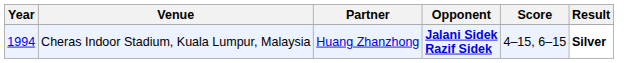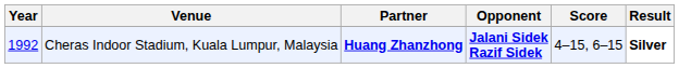 <table class="sortable wikitable" style="font-size: 90%;">
 <tr>
 <th>Year</th>
 <th>Venue</th>
 <th>Partner</th>
 <th>Opponent</th>
 <th>Score</th>
 <th>Result</th>
 </tr>
 <tr>
 </tr>
 <tr style="background:#ECF2FF">
-<td align="center"><a href='#'>1994</a></td>
+<td align="center"><a href='#'>1992</a></td>
 <td align="left">Cheras Indoor Stadium, Kuala Lumpur, Malaysia</td>
-<td align="left"> <a href='#'>Huang Zhanzhong</a></td>
+<td align="left"><strong> <a href='#'>Huang Zhanzhong</a></strong></td>
 <td align="left"><strong> <a href='#'>Jalani Sidek</a> <br>  <a href='#'>Razif Sidek</a></strong></td>
 <td align="left">4–15, 6–15</td>
 <td style="text-align:left; background:white"> <strong>Silver</strong></td>
 </tr>
 </table>
